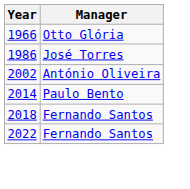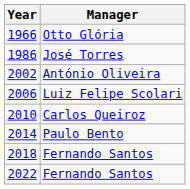 <table class="wikitable">
 <tr>
 <th>Year</th>
 <th>Manager</th>
 </tr>
 <tr>
 <td align=center><a href='#'>1966</a></td>
 <td> <a href='#'>Otto Glória</a></td>
 </tr>
 <tr>
 <td align=center><a href='#'>1986</a></td>
 <td> <a href='#'>José Torres</a></td>
 </tr>
 <tr>
 <td align=center><a href='#'>2002</a></td>
 <td> <a href='#'>António Oliveira</a></td>
 </tr>
 <tr>
+<td align=center><a href='#'>2006</a></td>
+<td> <a href='#'>Luiz Felipe Scolari</a></td>
+</tr>
+<tr>
+<td align=center><a href='#'>2010</a></td>
+<td> <a href='#'>Carlos Queiroz</a></td>
+</tr>
+<tr>
 <td align=center><a href='#'>2014</a></td>
 <td> <a href='#'>Paulo Bento</a></td>
 </tr>
 <tr>
 <td align=center><a href='#'>2018</a></td>
 <td> <a href='#'>Fernando Santos</a></td>
 </tr>
 <tr>
 <td align=center><a href='#'>2022</a></td>
 <td> <a href='#'>Fernando Santos</a></td>
 </tr>
 </table>
